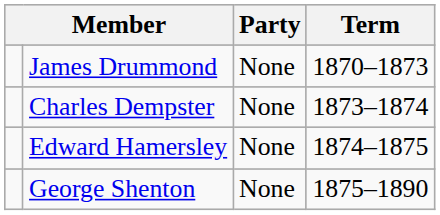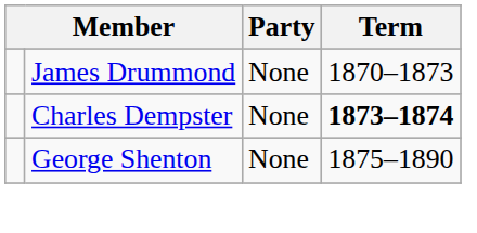 <table class="wikitable">
 <tr>
 <th colspan="2">Member</th>
 <th>Party</th>
 <th>Term</th>
 </tr>
 <tr>
 <td> </td>
 <td><a href='#'>James Drummond</a></td>
 <td>None</td>
 <td>1870–1873</td>
 </tr>
 <tr>
 <td> </td>
 <td><a href='#'>Charles Dempster</a></td>
 <td>None</td>
-<td>1873–1874</td>
-</tr>
-<tr>
-<td> </td>
-<td><a href='#'>Edward Hamersley</a></td>
-<td>None</td>
-<td>1874–1875</td>
+<td><strong>1873–1874</strong></td>
 </tr>
 <tr>
 <td> </td>
 <td><a href='#'>George Shenton</a></td>
 <td>None</td>
 <td>1875–1890</td>
 </tr>
 </table>
